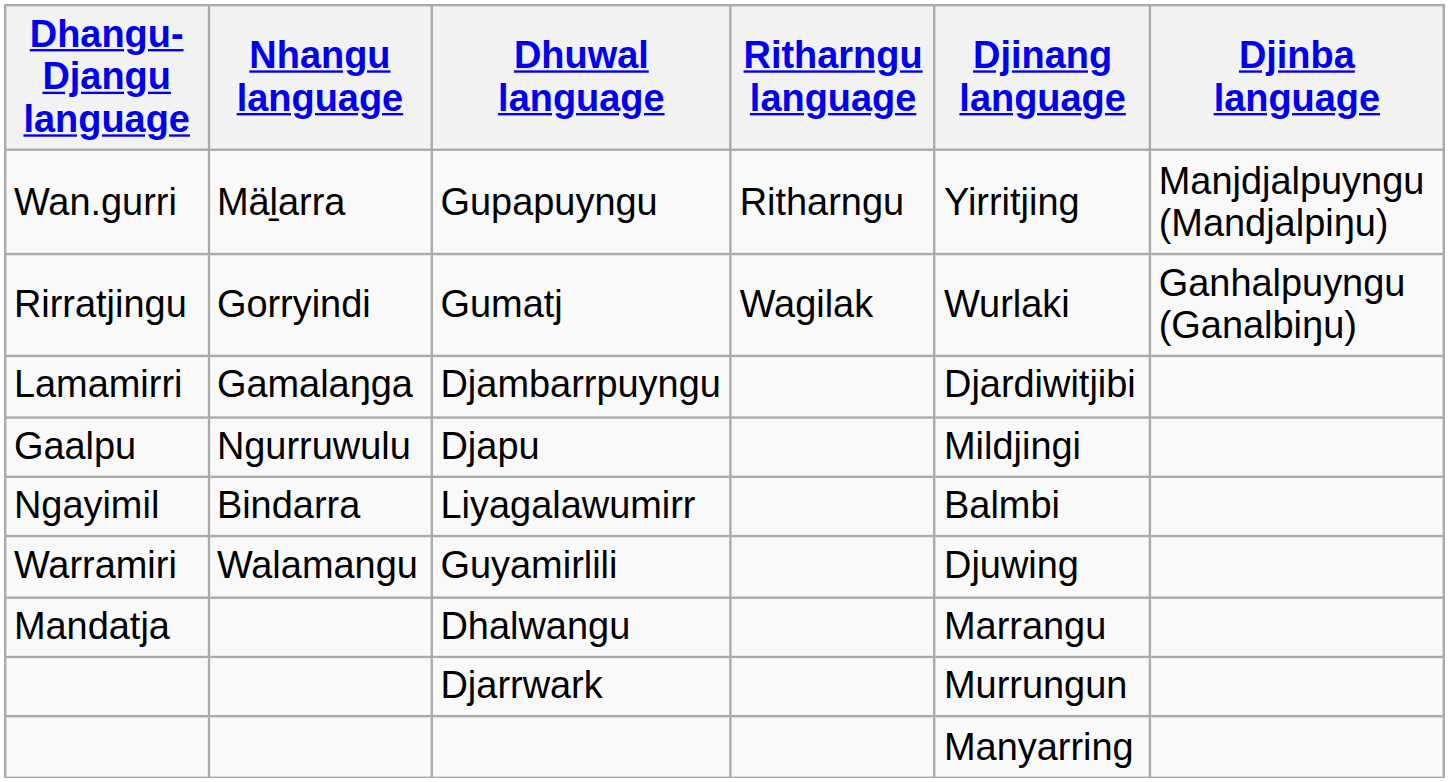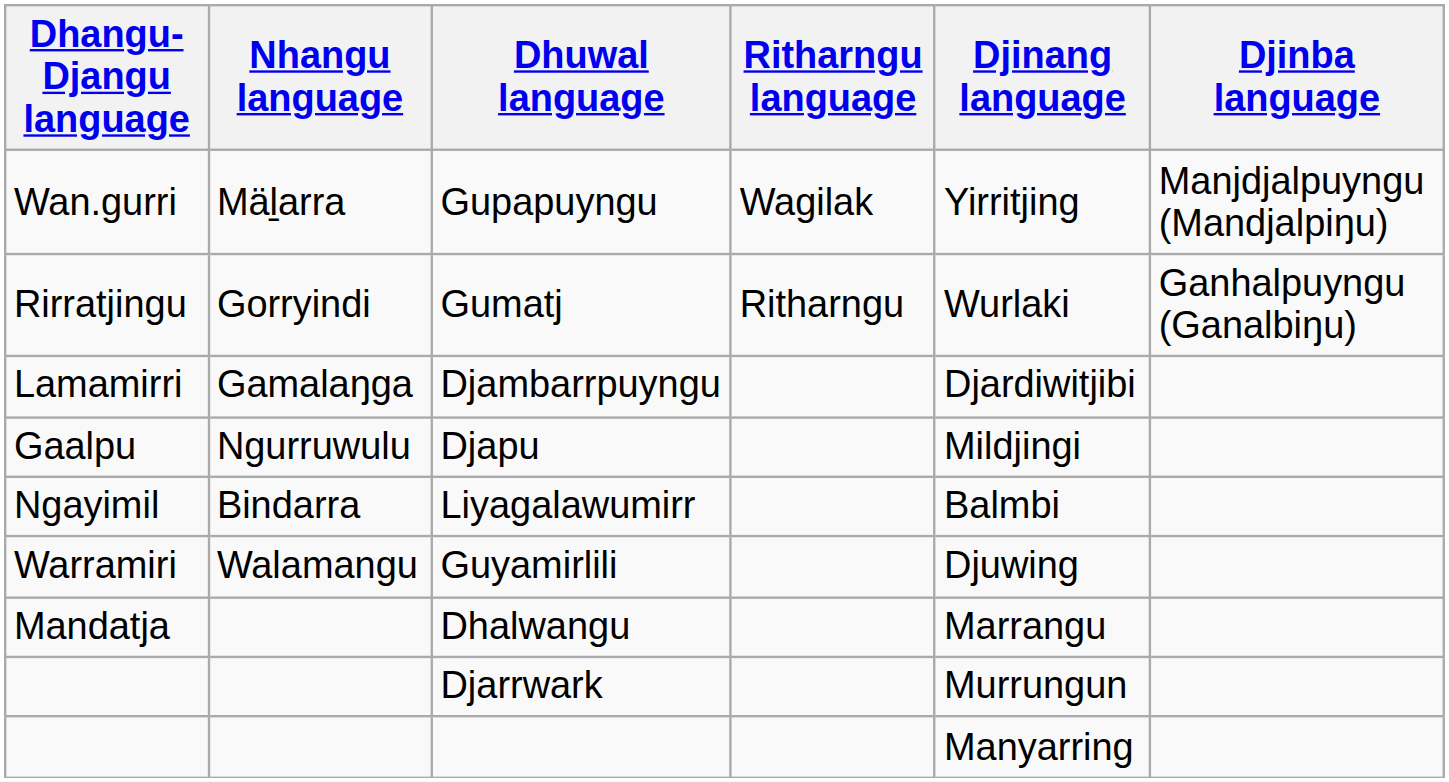 <table class="wikitable">
 <tr>
 <th><a href='#'>Dhangu-Djangu language</a></th>
 <th><a href='#'>Nhangu language</a></th>
 <th><a href='#'>Dhuwal language</a></th>
 <th><a href='#'>Ritharngu language</a></th>
 <th><a href='#'>Djinang language</a></th>
 <th><a href='#'>Djinba language</a></th>
 </tr>
 <tr>
 <td>Wan.gurri</td>
 <td>Mäḻarra</td>
 <td>Gupapuyngu</td>
-<td>Ritharngu</td>
+<td>Wagilak</td>
 <td>Yirritjing</td>
 <td>Manjdjalpuyngu (Mandjalpiŋu)</td>
 </tr>
 <tr>
 <td>Rirratjingu</td>
 <td>Gorryindi</td>
 <td>Gumatj</td>
-<td>Wagilak</td>
+<td>Ritharngu</td>
 <td>Wurlaki</td>
 <td>Ganhalpuyngu (Ganalbiŋu)</td>
 </tr>
 <tr>
 <td>Lamamirri</td>
 <td>Gamalaŋga</td>
 <td>Djambarrpuyngu</td>
 <td></td>
 <td>Djardiwitjibi</td>
 <td></td>
 </tr>
 <tr>
 <td>Gaalpu</td>
 <td>Ngurruwulu</td>
 <td>Djapu</td>
 <td></td>
 <td>Mildjingi</td>
 <td></td>
 </tr>
 <tr>
 <td>Ngayimil</td>
 <td>Bindarra</td>
 <td>Liyagalawumirr</td>
 <td></td>
 <td>Balmbi</td>
 <td></td>
 </tr>
 <tr>
 <td>Warramiri</td>
 <td>Walamangu</td>
 <td>Guyamirlili</td>
 <td></td>
 <td>Djuwing</td>
 <td></td>
 </tr>
 <tr>
 <td>Mandatja</td>
 <td></td>
 <td>Dhalwangu</td>
 <td></td>
 <td>Marrangu</td>
 <td></td>
 </tr>
 <tr>
 <td></td>
 <td></td>
 <td>Djarrwark</td>
 <td></td>
 <td>Murrungun</td>
 <td></td>
 </tr>
 <tr>
 <td></td>
 <td></td>
 <td></td>
 <td></td>
 <td>Manyarring</td>
 <td></td>
 </tr>
 </table>
